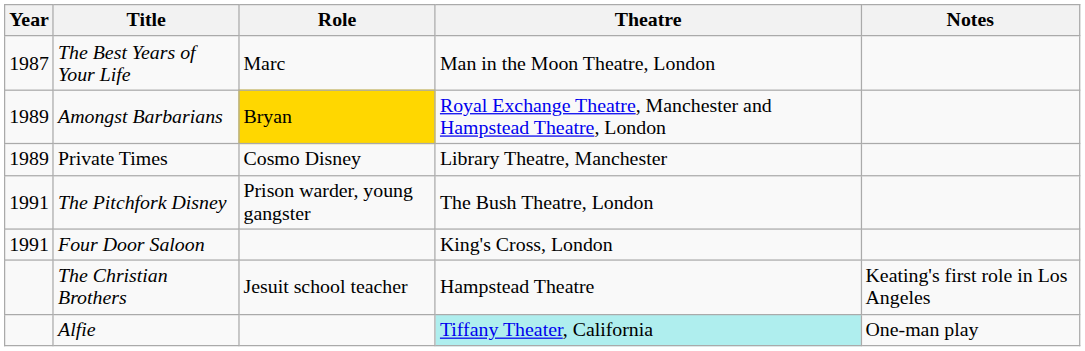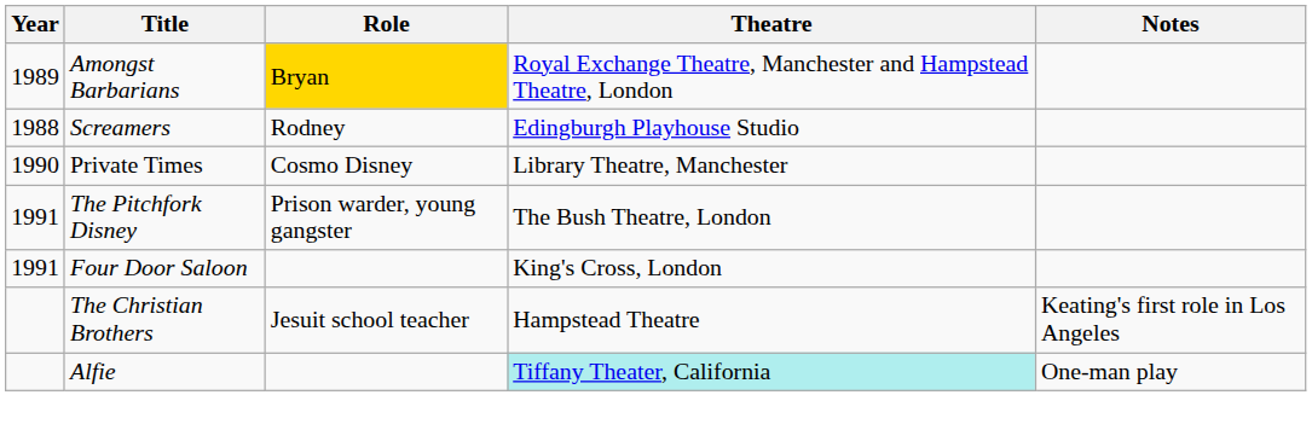 <table class="wikitable">
 <tr>
 <th>Year</th>
 <th>Title</th>
 <th>Role</th>
 <th>Theatre</th>
 <th>Notes</th>
 </tr>
 <tr>
-<td>1987</td>
-<td><em>The Best Years of Your Life</em></td>
-<td>Marc</td>
-<td>Man in the Moon Theatre, London</td>
-<td></td>
-</tr>
-<tr>
 <td>1989</td>
 <td><em>Amongst Barbarians</em></td>
 <td style="background: gold;">Bryan</td>
 <td><a href='#'>Royal Exchange Theatre</a>, Manchester and <a href='#'>Hampstead Theatre</a>, London</td>
 <td></td>
 </tr>
 <tr>
-<td>1989</td>
+<td>1988</td>
+<td><em>Screamers</em></td>
+<td>Rodney</td>
+<td><a href='#'>Edingburgh Playhouse</a> Studio</td>
+<td></td>
+</tr>
+<tr>
+<td>1990</td>
 <td>Private Times</td>
 <td>Cosmo Disney</td>
 <td>Library Theatre, Manchester</td>
 <td></td>
 </tr>
 <tr>
 <td>1991</td>
 <td><em>The Pitchfork Disney</em></td>
 <td>Prison warder, young gangster</td>
 <td>The Bush Theatre, London</td>
 <td></td>
 </tr>
 <tr>
 <td>1991</td>
 <td><em>Four Door Saloon</em></td>
 <td></td>
 <td>King's Cross, London</td>
 <td></td>
 </tr>
 <tr>
 <td></td>
 <td><em>The Christian Brothers</em></td>
 <td>Jesuit school teacher</td>
 <td>Hampstead Theatre</td>
 <td>Keating's first role in Los Angeles</td>
 </tr>
 <tr>
 <td></td>
 <td><em>Alfie</em></td>
 <td></td>
 <td style="background: paleturquoise;"><a href='#'>Tiffany Theater</a>, California</td>
 <td>One-man play</td>
 </tr>
 </table>
